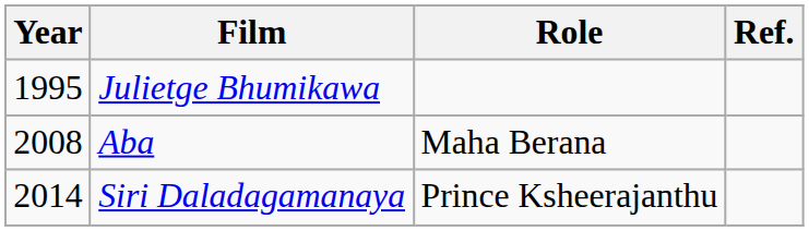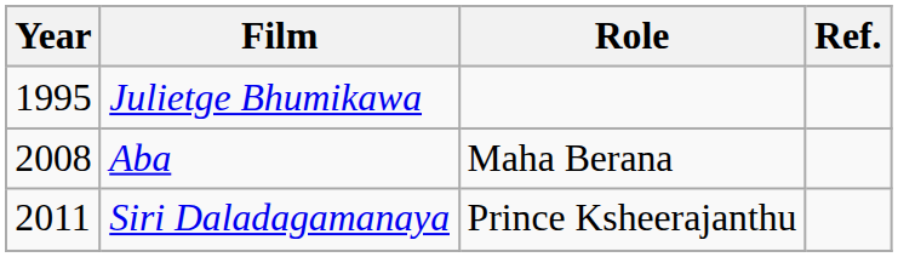 <table class="wikitable">
 <tr>
 <th>Year</th>
 <th>Film</th>
 <th>Role</th>
 <th>Ref.</th>
 </tr>
 <tr>
 <td>1995</td>
 <td><em><a href='#'>Julietge Bhumikawa</a></em></td>
 <td></td>
 <td></td>
 </tr>
 <tr>
 <td>2008</td>
 <td><em><a href='#'>Aba</a></em></td>
 <td>Maha Berana</td>
 <td></td>
 </tr>
 <tr>
-<td>2014</td>
+<td>2011</td>
 <td><em><a href='#'>Siri Daladagamanaya</a></em></td>
 <td>Prince Ksheerajanthu</td>
 <td></td>
 </tr>
 </table>
